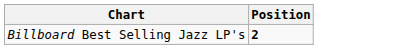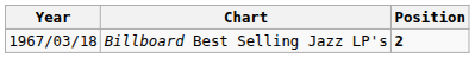 <table class="wikitable">
 <tr>
+<th align="left">Year</th>
 <th align="left">Chart</th>
 <th align="center">Position</th>
 </tr>
 <tr>
+<td align="left">1967/03/18</td>
 <td align="left"><em>Billboard</em> Best Selling Jazz LP's</td>
 <td align="left"><strong>2</strong></td>
 </tr>
 </table>
